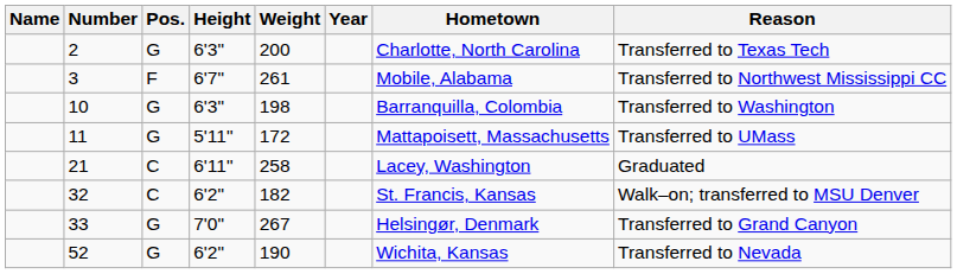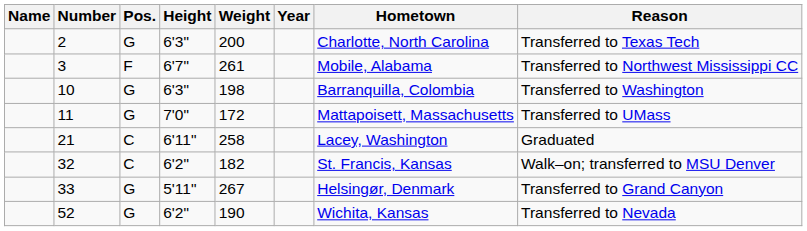 <table class="wikitable sortable" border="1">
 <tr>
 <th>Name</th>
 <th>Number</th>
 <th>Pos.</th>
 <th>Height</th>
 <th>Weight</th>
 <th>Year</th>
 <th>Hometown</th>
 <th>Reason</th>
 </tr>
 <tr>
 <td></td>
 <td>2</td>
 <td>G</td>
 <td>6'3"</td>
 <td>200</td>
 <td></td>
 <td><a href='#'>Charlotte, North Carolina</a></td>
 <td>Transferred to <a href='#'>Texas Tech</a></td>
 </tr>
 <tr>
 <td></td>
 <td>3</td>
 <td>F</td>
 <td>6'7"</td>
 <td>261</td>
 <td></td>
 <td><a href='#'>Mobile, Alabama</a></td>
 <td>Transferred to <a href='#'>Northwest Mississippi CC</a></td>
 </tr>
 <tr>
 <td></td>
 <td>10</td>
 <td>G</td>
 <td>6'3"</td>
 <td>198</td>
 <td></td>
 <td><a href='#'>Barranquilla, Colombia</a></td>
 <td>Transferred to <a href='#'>Washington</a></td>
 </tr>
 <tr>
 <td></td>
 <td>11</td>
 <td>G</td>
-<td>5'11"</td>
+<td>7'0"</td>
 <td>172</td>
 <td></td>
 <td><a href='#'>Mattapoisett, Massachusetts</a></td>
 <td>Transferred to <a href='#'>UMass</a></td>
 </tr>
 <tr>
 <td></td>
 <td>21</td>
 <td>C</td>
 <td>6'11"</td>
 <td>258</td>
 <td></td>
 <td><a href='#'>Lacey, Washington</a></td>
 <td>Graduated</td>
 </tr>
 <tr>
 <td></td>
 <td>32</td>
 <td>C</td>
 <td>6'2"</td>
 <td>182</td>
 <td></td>
 <td><a href='#'>St. Francis, Kansas</a></td>
 <td>Walk–on; transferred to <a href='#'>MSU Denver</a></td>
 </tr>
 <tr>
 <td></td>
 <td>33</td>
 <td>G</td>
-<td>7'0"</td>
+<td>5'11"</td>
 <td>267</td>
 <td></td>
 <td><a href='#'>Helsingør, Denmark</a></td>
 <td>Transferred to <a href='#'>Grand Canyon</a></td>
 </tr>
 <tr>
 <td></td>
 <td>52</td>
 <td>G</td>
 <td>6'2"</td>
 <td>190</td>
 <td></td>
 <td><a href='#'>Wichita, Kansas</a></td>
 <td>Transferred to <a href='#'>Nevada</a></td>
 </tr>
 </table>
